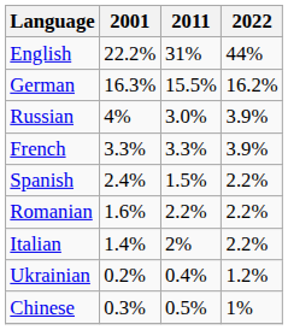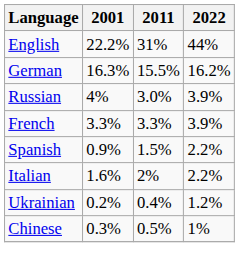 <table class="wikitable">
 <tr>
 <th>Language</th>
 <th>2001</th>
 <th>2011</th>
 <th>2022</th>
 </tr>
 <tr>
 <td><a href='#'>English</a></td>
 <td>22.2%</td>
 <td>31%</td>
 <td>44%</td>
 </tr>
 <tr>
 <td><a href='#'>German</a></td>
 <td>16.3%</td>
 <td>15.5%</td>
 <td>16.2%</td>
 </tr>
 <tr>
 <td><a href='#'>Russian</a></td>
 <td>4%</td>
 <td>3.0%</td>
 <td>3.9%</td>
 </tr>
 <tr>
 <td><a href='#'>French</a></td>
 <td>3.3%</td>
 <td>3.3%</td>
 <td>3.9%</td>
 </tr>
 <tr>
 <td><a href='#'>Spanish</a></td>
-<td>2.4%</td>
+<td>0.9%</td>
 <td>1.5%</td>
 <td>2.2%</td>
 </tr>
 <tr>
-<td><a href='#'>Romanian</a></td>
+<td><a href='#'>Italian</a></td>
 <td>1.6%</td>
-<td>2.2%</td>
-<td>2.2%</td>
-</tr>
-<tr>
-<td><a href='#'>Italian</a></td>
-<td>1.4%</td>
 <td>2%</td>
 <td>2.2%</td>
 </tr>
 <tr>
 <td><a href='#'>Ukrainian</a></td>
 <td>0.2%</td>
 <td>0.4%</td>
 <td>1.2%</td>
 </tr>
 <tr>
 <td><a href='#'>Chinese</a></td>
 <td>0.3%</td>
 <td>0.5%</td>
 <td>1%</td>
 </tr>
 <tr>
 </tr>
 </table>
